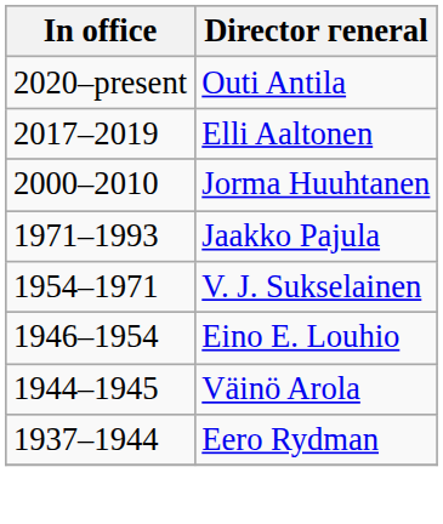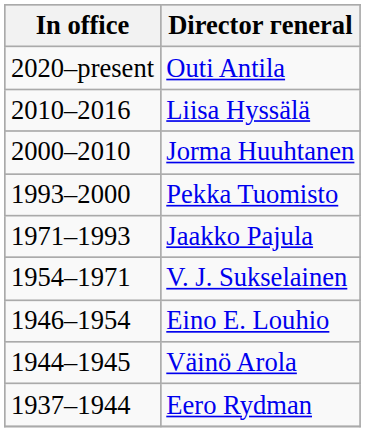 <table class="wikitable">
 <tr>
 <th>In оffice</th>
 <th>Director гeneral</th>
 </tr>
 <tr>
 <td>2020–present</td>
 <td><a href='#'>Outi Antila</a></td>
 </tr>
 <tr>
-<td>2017–2019</td>
-<td><a href='#'>Elli Aaltonen</a></td>
+<td>2010–2016</td>
+<td><a href='#'>Liisa Hyssälä</a></td>
 </tr>
 <tr>
 <td>2000–2010</td>
 <td><a href='#'>Jorma Huuhtanen</a></td>
+</tr>
+<tr>
+<td>1993–2000</td>
+<td><a href='#'>Pekka Tuomisto</a></td>
 </tr>
 <tr>
 <td>1971–1993</td>
 <td><a href='#'>Jaakko Pajula</a></td>
 </tr>
 <tr>
 <td>1954–1971</td>
 <td><a href='#'>V. J. Sukselainen</a></td>
 </tr>
 <tr>
 <td>1946–1954</td>
 <td><a href='#'>Eino E. Louhio</a></td>
 </tr>
 <tr>
 <td>1944–1945</td>
 <td><a href='#'>Väinö Arola</a></td>
 </tr>
 <tr>
 <td>1937–1944</td>
 <td><a href='#'>Eero Rydman</a></td>
 </tr>
 <tr>
 </tr>
 </table>
